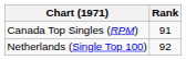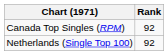 <table class="wikitable sortable">
 <tr>
 <th>Chart (1971)</th>
 <th>Rank</th>
 </tr>
 <tr>
 <td>Canada Top Singles (<em><a href='#'>RPM</a></em>)</td>
-<td align="center">91</td>
+<td align="center">92</td>
 </tr>
 <tr>
 <td>Netherlands (<a href='#'>Single Top 100</a>)</td>
 <td align="center">92</td>
 </tr>
 </table>
